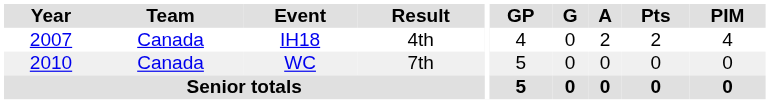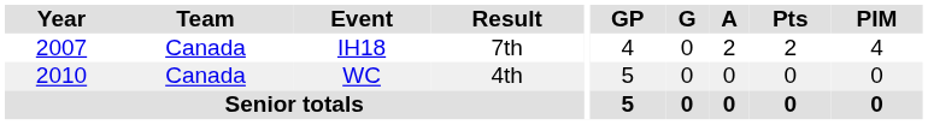 <table border="0" cellpadding="1" cellspacing="0" ID="Table3" style="text-align:center; width:40em">
 <tr bgcolor="#e0e0e0">
 <th>Year</th>
 <th>Team</th>
 <th>Event</th>
 <th>Result</th>
 <th rowspan="99" bgcolor="#ffffff"></th>
 <th>GP</th>
 <th>G</th>
 <th>A</th>
 <th>Pts</th>
 <th>PIM</th>
 </tr>
 <tr>
 <td><a href='#'>2007</a></td>
 <td><a href='#'>Canada</a></td>
 <td><a href='#'>IH18</a></td>
-<td>4th</td>
+<td>7th</td>
 <td>4</td>
 <td>0</td>
 <td>2</td>
 <td>2</td>
 <td>4</td>
 </tr>
 <tr bgcolor="#f0f0f0">
 <td><a href='#'>2010</a></td>
 <td><a href='#'>Canada</a></td>
 <td><a href='#'>WC</a></td>
-<td>7th</td>
+<td>4th</td>
 <td>5</td>
 <td>0</td>
 <td>0</td>
 <td>0</td>
 <td>0</td>
 </tr>
 <tr bgcolor="#e0e0e0">
 <th colspan=4>Senior totals</th>
 <th>5</th>
 <th>0</th>
 <th>0</th>
 <th>0</th>
 <th>0</th>
 </tr>
 </table>
